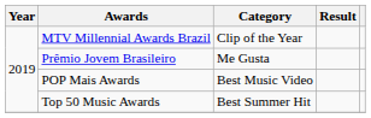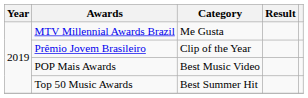 <table class="wikitable">
 <tr>
 <th>Year</th>
 <th>Awards</th>
 <th>Category</th>
 <th>Result</th>
 <th></th>
 </tr>
 <tr>
 <td rowspan="4">2019</td>
 <td><a href='#'>MTV Millennial Awards Brazil</a></td>
-<td>Clip of the Year</td>
+<td>Me Gusta</td>
 <td></td>
 <td style="text-align:center;"></td>
 </tr>
 <tr>
 <td><a href='#'>Prêmio Jovem Brasileiro</a></td>
-<td>Me Gusta</td>
+<td>Clip of the Year</td>
 <td></td>
 <td style="text-align:center;"></td>
 </tr>
 <tr>
 <td>POP Mais Awards</td>
 <td>Best Music Video</td>
 <td></td>
 <td style="text-align:center;"></td>
 </tr>
 <tr>
 <td>Top 50 Music Awards</td>
 <td>Best Summer Hit</td>
 <td></td>
 <td style="text-align:center;"></td>
 </tr>
 <tr>
 </tr>
 </table>
